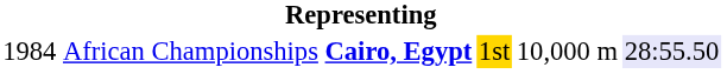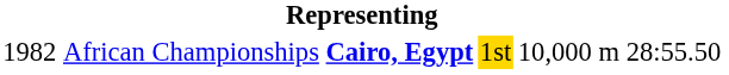 <table>
 <tr>
 <th colspan="6">Representing </th>
 </tr>
 <tr>
-<td>1984</td>
+<td>1982</td>
 <td><a href='#'>African Championships</a></td>
 <td><strong><a href='#'>Cairo, Egypt</a></strong></td>
 <td bgcolor=gold>1st</td>
 <td>10,000 m</td>
-<td style="background: lavender;">28:55.50</td>
+<td>28:55.50</td>
 </tr>
 </table>
